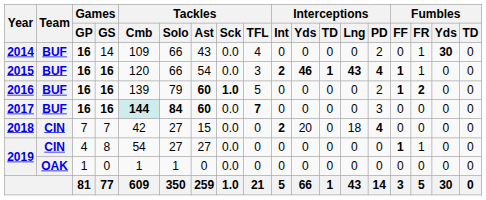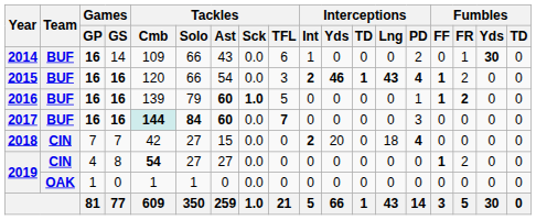 <table class="wikitable" style="text-align:center">
 <tr>
 <th rowspan="2">Year</th>
 <th rowspan="2">Team</th>
 <th colspan="2">Games</th>
 <th colspan="5">Tackles</th>
 <th colspan="5">Interceptions</th>
 <th colspan="4">Fumbles</th>
 </tr>
 <tr>
 <th>GP</th>
 <th>GS</th>
 <th>Cmb</th>
 <th>Solo</th>
 <th>Ast</th>
 <th>Sck</th>
 <th>TFL</th>
 <th>Int</th>
 <th>Yds</th>
 <th>TD</th>
 <th>Lng</th>
 <th>PD</th>
 <th>FF</th>
 <th>FR</th>
 <th>Yds</th>
 <th>TD</th>
 </tr>
 <tr>
 <th><a href='#'>2014</a></th>
 <th><a href='#'>BUF</a></th>
 <td><strong>16</strong></td>
 <td>14</td>
 <td>109</td>
 <td>66</td>
 <td>43</td>
 <td>0.0</td>
-<td>4</td>
-<td>0</td>
+<td>6</td>
+<td>1</td>
 <td>0</td>
 <td>0</td>
 <td>0</td>
 <td>2</td>
 <td>0</td>
 <td>1</td>
 <td><strong>30</strong></td>
 <td>0</td>
 </tr>
 <tr>
 <th><a href='#'>2015</a></th>
 <th><a href='#'>BUF</a></th>
 <td><strong>16</strong></td>
 <td><strong>16</strong></td>
 <td>120</td>
 <td>66</td>
 <td>54</td>
 <td>0.0</td>
 <td>3</td>
 <td><strong>2</strong></td>
 <td><strong>46</strong></td>
 <td><strong>1</strong></td>
 <td><strong>43</strong></td>
 <td><strong>4</strong></td>
 <td><strong>1</strong></td>
-<td>1</td>
+<td>2</td>
 <td>0</td>
 <td>0</td>
 </tr>
 <tr>
 <th><a href='#'>2016</a></th>
 <th><a href='#'>BUF</a></th>
 <td><strong>16</strong></td>
 <td><strong>16</strong></td>
 <td>139</td>
 <td>79</td>
 <td><strong>60</strong></td>
 <td><strong>1.0</strong></td>
 <td>5</td>
 <td>0</td>
 <td>0</td>
 <td>0</td>
 <td>0</td>
-<td>2</td>
+<td>1</td>
 <td><strong>1</strong></td>
 <td><strong>2</strong></td>
 <td>0</td>
 <td>0</td>
 </tr>
 <tr>
 <th><a href='#'>2017</a></th>
 <th><a href='#'>BUF</a></th>
 <td><strong>16</strong></td>
 <td><strong>16</strong></td>
 <td style="background:#cfecec; width:3em;"><strong>144</strong></td>
 <td><strong>84</strong></td>
 <td><strong>60</strong></td>
 <td>0.0</td>
 <td><strong>7</strong></td>
 <td>0</td>
 <td>0</td>
 <td>0</td>
 <td>0</td>
 <td>3</td>
 <td>0</td>
 <td>0</td>
 <td>0</td>
 <td>0</td>
 </tr>
 <tr>
 <th><a href='#'>2018</a></th>
 <th><a href='#'>CIN</a></th>
 <td>7</td>
 <td>7</td>
 <td>42</td>
 <td>27</td>
 <td>15</td>
 <td>0.0</td>
 <td>0</td>
 <td><strong>2</strong></td>
 <td>20</td>
 <td>0</td>
 <td>18</td>
 <td><strong>4</strong></td>
 <td>0</td>
 <td>0</td>
 <td>0</td>
 <td>0</td>
 </tr>
 <tr>
 <th rowspan="2"><a href='#'>2019</a></th>
 <th><a href='#'>CIN</a></th>
 <td>4</td>
 <td>8</td>
-<td>54</td>
+<td><strong>54</strong></td>
 <td>27</td>
 <td>27</td>
 <td>0.0</td>
 <td>0</td>
 <td>0</td>
 <td>0</td>
 <td>0</td>
 <td>0</td>
 <td>0</td>
 <td><strong>1</strong></td>
-<td>1</td>
+<td>2</td>
 <td>0</td>
 <td>0</td>
 </tr>
 <tr>
 <th><a href='#'>OAK</a></th>
 <td>1</td>
 <td>0</td>
 <td>1</td>
 <td>1</td>
 <td>0</td>
 <td>0.0</td>
 <td>0</td>
 <td>0</td>
 <td>0</td>
 <td>0</td>
 <td>0</td>
 <td>0</td>
 <td>0</td>
 <td>0</td>
 <td>0</td>
 <td>0</td>
 </tr>
 <tr>
 <th colspan="2"></th>
 <th>81</th>
 <th>77</th>
 <th>609</th>
 <th>350</th>
 <th>259</th>
 <th>1.0</th>
 <th>21</th>
 <th>5</th>
 <th>66</th>
 <th>1</th>
 <th>43</th>
 <th>14</th>
 <th>3</th>
 <th>5</th>
 <th>30</th>
 <th>0</th>
 </tr>
 </table>
